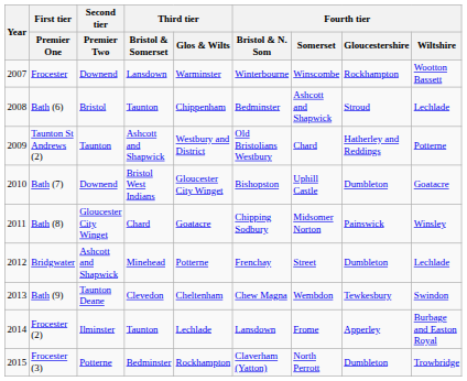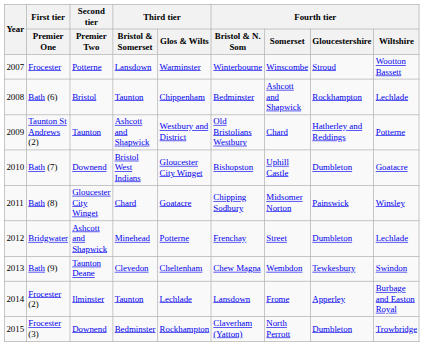 <table class="wikitable" style="font-size:85%">
 <tr>
 <th rowspan=2>Year</th>
 <th>First tier</th>
 <th>Second tier</th>
 <th colspan=2>Third tier</th>
 <th colspan=4>Fourth tier</th>
 </tr>
 <tr>
 <th>Premier One</th>
 <th>Premier Two</th>
 <th>Bristol & Somerset</th>
 <th>Glos & Wilts</th>
 <th>Bristol & N. Som</th>
 <th>Somerset</th>
 <th>Gloucestershire</th>
 <th>Wiltshire</th>
 </tr>
 <tr>
 <td>2007</td>
 <td><a href='#'>Frocester</a></td>
-<td><a href='#'>Downend</a></td>
+<td><a href='#'>Potterne</a></td>
 <td><a href='#'>Lansdown</a></td>
 <td><a href='#'>Warminster</a></td>
 <td><a href='#'>Winterbourne</a></td>
 <td><a href='#'>Winscombe</a></td>
-<td><a href='#'>Rockhampton</a></td>
+<td><a href='#'>Stroud</a></td>
 <td><a href='#'>Wootton Bassett</a></td>
 </tr>
 <tr>
 <td>2008</td>
 <td><a href='#'>Bath</a> (6)</td>
 <td><a href='#'>Bristol</a></td>
 <td><a href='#'>Taunton</a></td>
 <td><a href='#'>Chippenham</a></td>
 <td><a href='#'>Bedminster</a></td>
 <td><a href='#'>Ashcott and Shapwick</a></td>
-<td><a href='#'>Stroud</a></td>
+<td><a href='#'>Rockhampton</a></td>
 <td><a href='#'>Lechlade</a></td>
 </tr>
 <tr>
 <td>2009</td>
 <td><a href='#'>Taunton St Andrews</a> (2)</td>
 <td><a href='#'>Taunton</a></td>
 <td><a href='#'>Ashcott and Shapwick</a></td>
 <td><a href='#'>Westbury and District</a></td>
 <td><a href='#'>Old Bristolians Westbury</a></td>
 <td><a href='#'>Chard</a></td>
 <td><a href='#'>Hatherley and Reddings</a></td>
 <td><a href='#'>Potterne</a></td>
 </tr>
 <tr>
 <td>2010</td>
 <td><a href='#'>Bath</a> (7)</td>
 <td><a href='#'>Downend</a></td>
 <td><a href='#'>Bristol West Indians</a></td>
 <td><a href='#'>Gloucester City Winget</a></td>
 <td><a href='#'>Bishopston</a></td>
 <td><a href='#'>Uphill Castle</a></td>
 <td><a href='#'>Dumbleton</a></td>
 <td><a href='#'>Goatacre</a></td>
 </tr>
 <tr>
 <td>2011</td>
 <td><a href='#'>Bath</a> (8)</td>
 <td><a href='#'>Gloucester City Winget</a></td>
 <td><a href='#'>Chard</a></td>
 <td><a href='#'>Goatacre</a></td>
 <td><a href='#'>Chipping Sodbury</a></td>
 <td><a href='#'>Midsomer Norton</a></td>
 <td><a href='#'>Painswick</a></td>
 <td><a href='#'>Winsley</a></td>
 </tr>
 <tr>
 <td>2012</td>
 <td><a href='#'>Bridgwater</a></td>
 <td><a href='#'>Ashcott and Shapwick</a></td>
 <td><a href='#'>Minehead</a></td>
 <td><a href='#'>Potterne</a></td>
 <td><a href='#'>Frenchay</a></td>
 <td><a href='#'>Street</a></td>
 <td><a href='#'>Dumbleton</a></td>
 <td><a href='#'>Lechlade</a></td>
 </tr>
 <tr>
 <td>2013</td>
 <td><a href='#'>Bath</a> (9)</td>
 <td><a href='#'>Taunton Deane</a></td>
 <td><a href='#'>Clevedon</a></td>
 <td><a href='#'>Cheltenham</a></td>
 <td><a href='#'>Chew Magna</a></td>
 <td><a href='#'>Wembdon</a></td>
 <td><a href='#'>Tewkesbury</a></td>
 <td><a href='#'>Swindon</a></td>
 </tr>
 <tr>
 <td>2014</td>
 <td><a href='#'>Frocester</a> (2)</td>
 <td><a href='#'>Ilminster</a></td>
 <td><a href='#'>Taunton</a></td>
 <td><a href='#'>Lechlade</a></td>
 <td><a href='#'>Lansdown</a></td>
 <td><a href='#'>Frome</a></td>
 <td><a href='#'>Apperley</a></td>
 <td><a href='#'>Burbage and Easton Royal</a></td>
 </tr>
 <tr>
 <td>2015</td>
 <td><a href='#'>Frocester</a> (3)</td>
-<td><a href='#'>Potterne</a></td>
+<td><a href='#'>Downend</a></td>
 <td><a href='#'>Bedminster</a></td>
 <td><a href='#'>Rockhampton</a></td>
 <td><a href='#'>Claverham (Yatton)</a></td>
 <td><a href='#'>North Perrott</a></td>
 <td><a href='#'>Dumbleton</a></td>
 <td><a href='#'>Trowbridge</a></td>
 </tr>
 </table>
